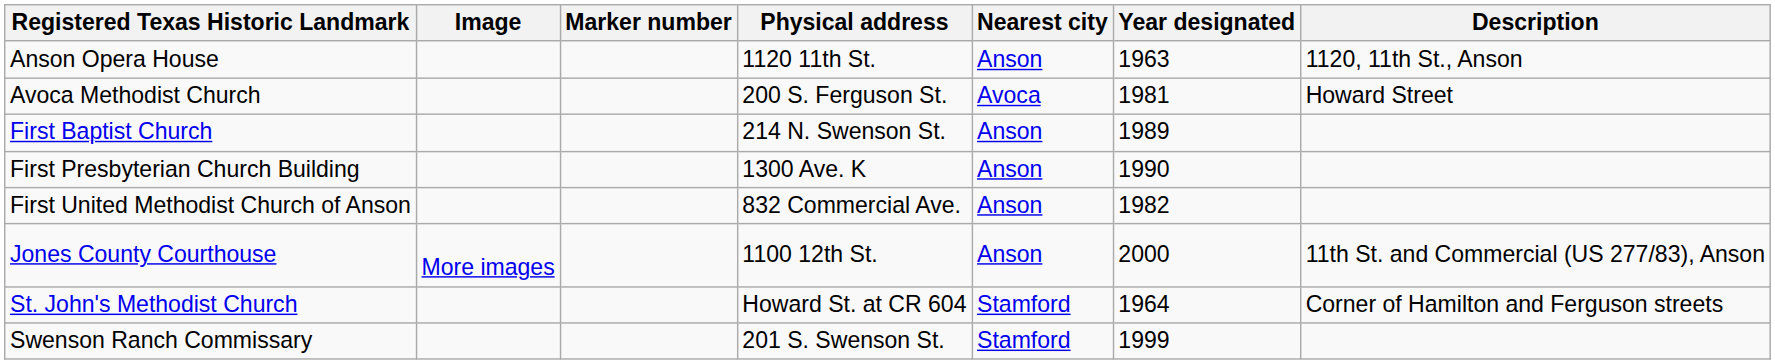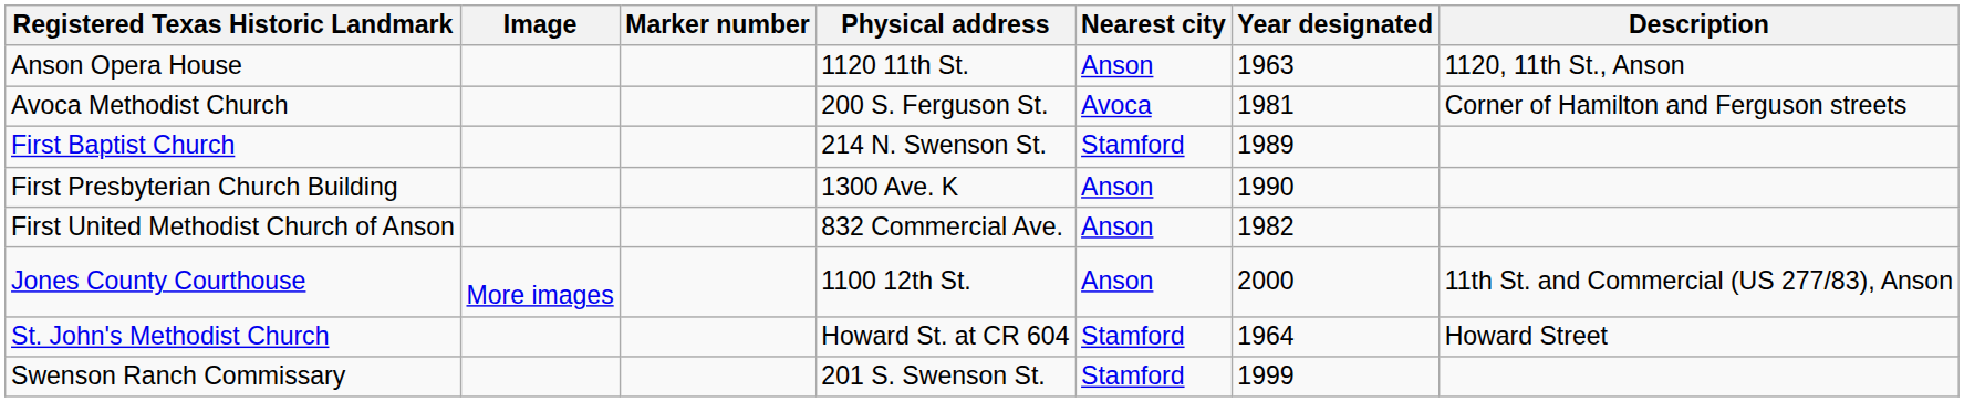 <table class="wikitable sortable">
 <tr>
 <th>Registered Texas Historic Landmark</th>
 <th>Image</th>
 <th>Marker number</th>
 <th>Physical address</th>
 <th>Nearest city</th>
 <th>Year designated</th>
 <th>Description</th>
 </tr>
 <tr>
 <td>Anson Opera House</td>
 <td></td>
 <td></td>
 <td>1120 11th St.<br></td>
 <td><a href='#'>Anson</a></td>
 <td>1963</td>
 <td>1120, 11th St., Anson</td>
 </tr>
 <tr>
 <td>Avoca Methodist Church</td>
 <td></td>
 <td></td>
 <td>200 S. Ferguson St.<br></td>
 <td><a href='#'>Avoca</a></td>
 <td>1981</td>
-<td>Howard Street</td>
+<td>Corner of Hamilton and Ferguson streets</td>
 </tr>
 <tr>
 <td><a href='#'>First Baptist Church</a></td>
 <td></td>
 <td></td>
 <td>214 N. Swenson St.<br></td>
-<td><a href='#'>Anson</a></td>
+<td><a href='#'>Stamford</a></td>
 <td>1989</td>
 <td></td>
 </tr>
 <tr>
 <td>First Presbyterian Church Building</td>
 <td></td>
 <td></td>
 <td>1300 Ave. K<br></td>
 <td><a href='#'>Anson</a></td>
 <td>1990</td>
 <td></td>
 </tr>
 <tr>
 <td>First United Methodist Church of Anson</td>
 <td></td>
 <td></td>
 <td>832 Commercial Ave.<br></td>
 <td><a href='#'>Anson</a></td>
 <td>1982</td>
 <td></td>
 </tr>
 <tr>
 <td><a href='#'>Jones County Courthouse</a></td>
 <td><br> <a href='#'>More images</a></td>
 <td></td>
 <td>1100 12th St.<br></td>
 <td><a href='#'>Anson</a></td>
 <td>2000</td>
 <td>11th St. and Commercial (US 277/83), Anson</td>
 </tr>
 <tr>
 <td><a href='#'>St. John's Methodist Church</a></td>
 <td></td>
 <td></td>
 <td>Howard St. at CR 604<br></td>
 <td><a href='#'>Stamford</a></td>
 <td>1964</td>
-<td>Corner of Hamilton and Ferguson streets</td>
+<td>Howard Street</td>
 </tr>
 <tr>
 <td>Swenson Ranch Commissary</td>
 <td></td>
 <td></td>
 <td>201 S. Swenson St.<br></td>
 <td><a href='#'>Stamford</a></td>
 <td>1999</td>
 <td></td>
 </tr>
 </table>
